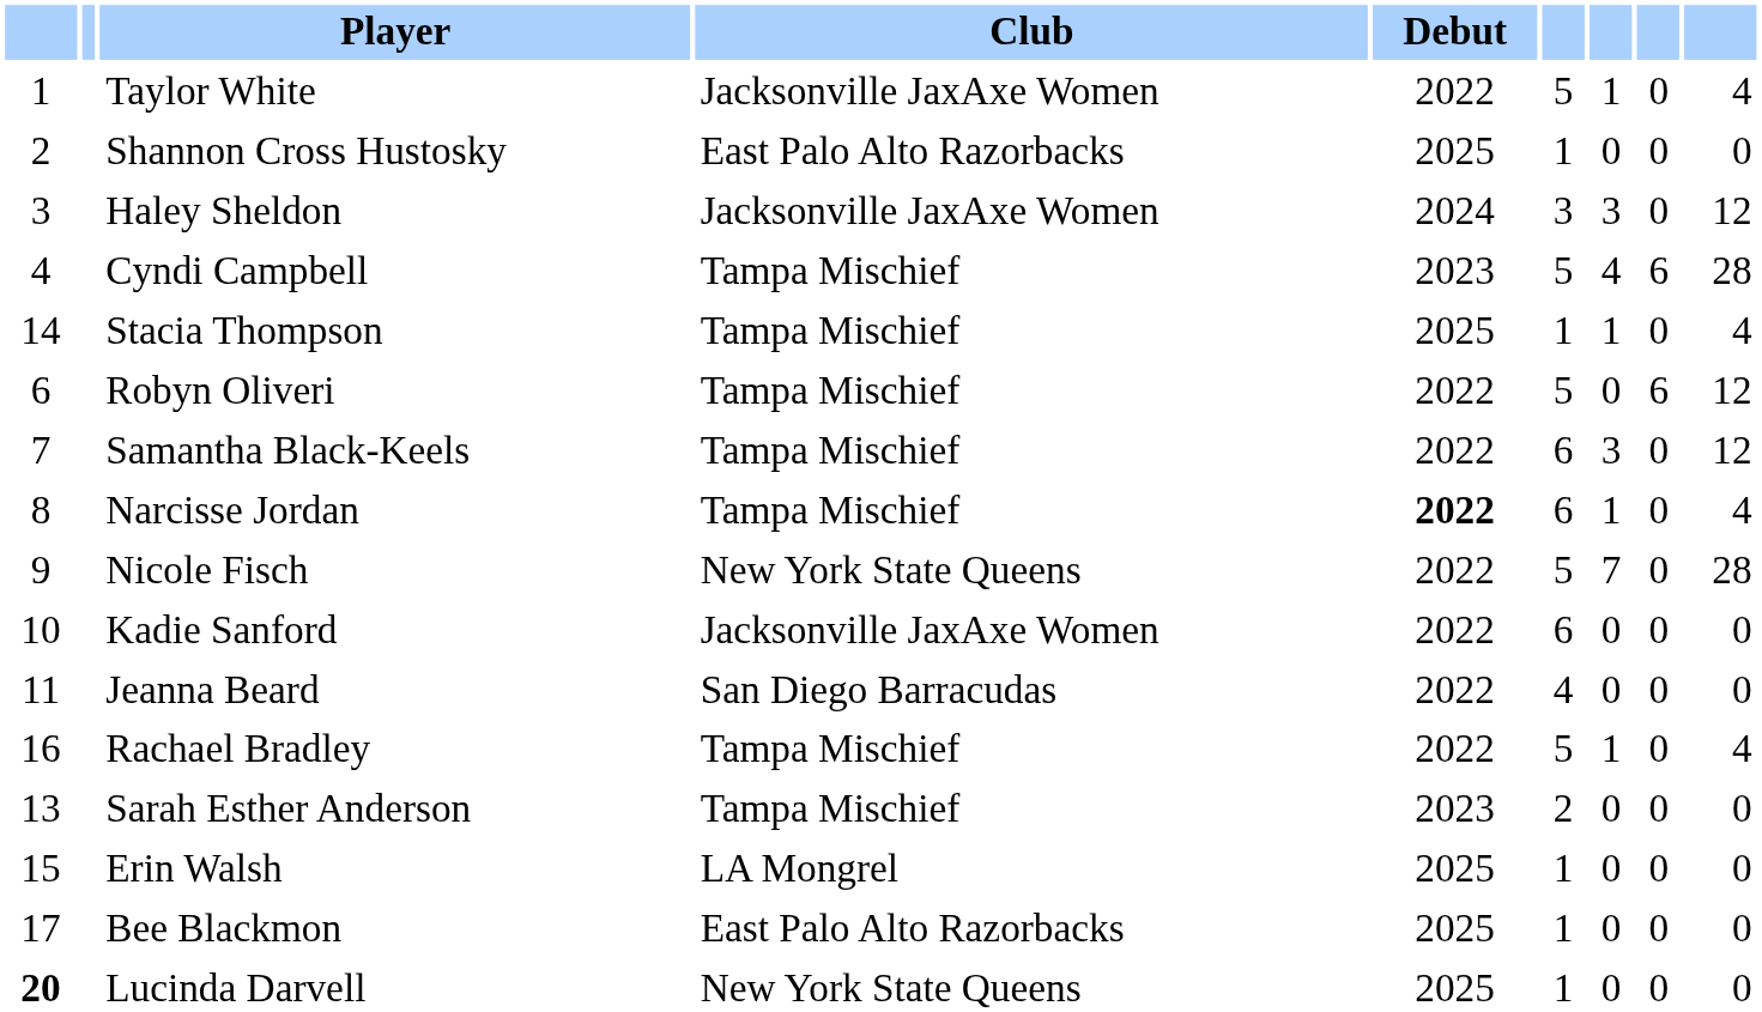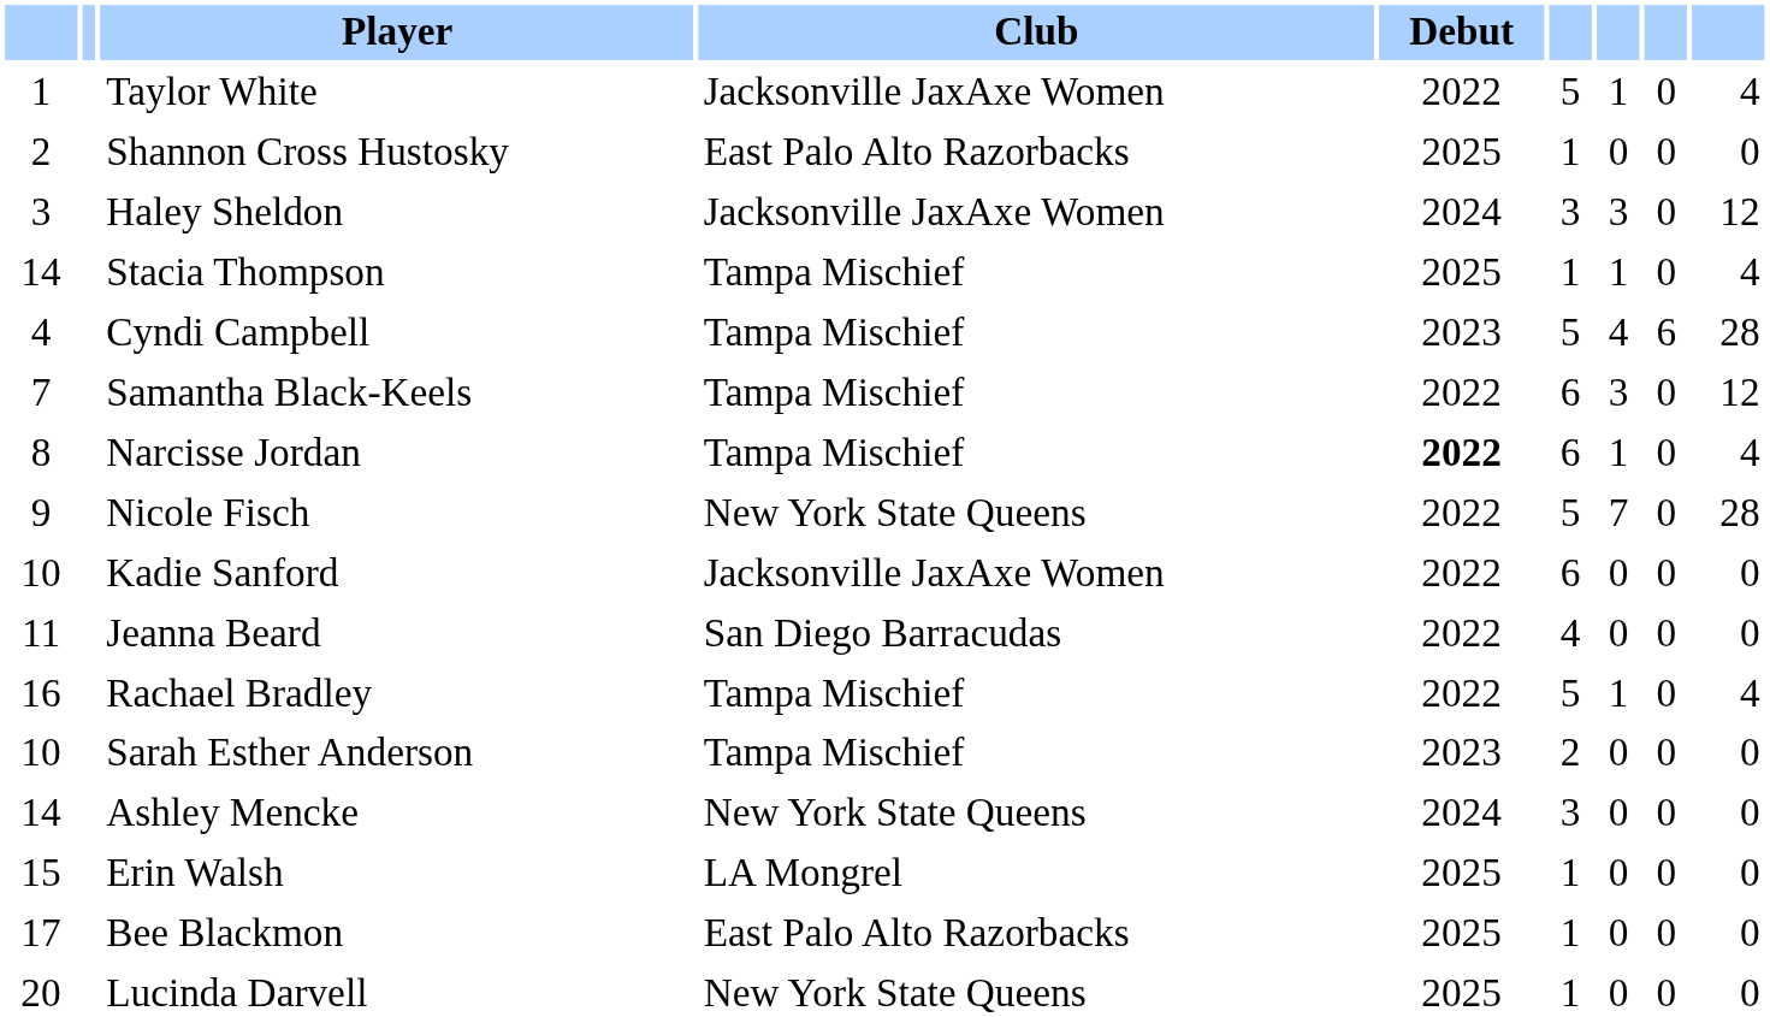 <table class="sortable" border="0" cellspacing="2" cellpadding="2" style="width:80%; text-align:center;">
 <tr style="background:#AAD0FF">
 <th></th>
 <th></th>
 <th>Player</th>
 <th>Club</th>
 <th>Debut</th>
 <th></th>
 <th></th>
 <th></th>
 <th></th>
 </tr>
 <tr>
 <td>1</td>
 <td></td>
 <td align=left>Taylor White</td>
 <td align=left> Jacksonville JaxAxe Women</td>
 <td>2022</td>
 <td>5</td>
 <td>1</td>
 <td>0</td>
 <td align=right>4</td>
 </tr>
 <tr>
 <td>2</td>
 <td></td>
 <td align=left>Shannon Cross Hustosky</td>
 <td align=left> East Palo Alto Razorbacks</td>
 <td>2025</td>
 <td>1</td>
 <td>0</td>
 <td>0</td>
 <td align=right>0</td>
 </tr>
 <tr>
 <td>3</td>
 <td></td>
 <td align=left>Haley Sheldon</td>
 <td align=left> Jacksonville JaxAxe Women</td>
 <td>2024</td>
 <td>3</td>
 <td>3</td>
 <td>0</td>
 <td align=right>12</td>
 </tr>
 <tr>
-<td>4</td>
-<td></td>
-<td align=left>Cyndi Campbell</td>
-<td align=left> Tampa Mischief</td>
-<td>2023</td>
-<td>5</td>
-<td>4</td>
-<td>6</td>
-<td align=right>28</td>
-</tr>
-<tr>
 <td>14</td>
 <td></td>
 <td align=left>Stacia Thompson</td>
 <td align=left> Tampa Mischief</td>
 <td>2025</td>
 <td>1</td>
 <td>1</td>
 <td>0</td>
 <td align=right>4</td>
 </tr>
 <tr>
+<td>4</td>
+<td></td>
+<td align=left>Cyndi Campbell</td>
+<td align=left> Tampa Mischief</td>
+<td>2023</td>
+<td>5</td>
+<td>4</td>
 <td>6</td>
-<td></td>
-<td align=left>Robyn Oliveri</td>
-<td align=left> Tampa Mischief</td>
-<td>2022</td>
-<td>5</td>
-<td>0</td>
-<td>6</td>
-<td align=right>12</td>
+<td align=right>28</td>
 </tr>
 <tr>
 <td>7</td>
 <td></td>
 <td align=left>Samantha Black-Keels</td>
 <td align=left> Tampa Mischief</td>
 <td>2022</td>
 <td>6</td>
 <td>3</td>
 <td>0</td>
 <td align=right>12</td>
 </tr>
 <tr>
 <td>8</td>
 <td></td>
 <td align=left>Narcisse Jordan</td>
 <td align=left> Tampa Mischief</td>
 <td><strong>2022</strong></td>
 <td>6</td>
 <td>1</td>
 <td>0</td>
 <td align=right>4</td>
 </tr>
 <tr>
 <td>9</td>
 <td></td>
 <td align=left>Nicole Fisch</td>
 <td align=left> New York State Queens</td>
 <td>2022</td>
 <td>5</td>
 <td>7</td>
 <td>0</td>
 <td align=right>28</td>
 </tr>
 <tr>
 <td>10</td>
 <td></td>
 <td align=left>Kadie Sanford</td>
 <td align=left> Jacksonville JaxAxe Women</td>
 <td>2022</td>
 <td>6</td>
 <td>0</td>
 <td>0</td>
 <td align=right>0</td>
 </tr>
 <tr>
 <td>11</td>
 <td></td>
 <td align=left>Jeanna Beard</td>
 <td align=left> San Diego Barracudas</td>
 <td>2022</td>
 <td>4</td>
 <td>0</td>
 <td>0</td>
 <td align=right>0</td>
 </tr>
 <tr>
 <td>16</td>
 <td></td>
 <td align=left>Rachael Bradley</td>
 <td align=left> Tampa Mischief</td>
 <td>2022</td>
 <td>5</td>
 <td>1</td>
 <td>0</td>
 <td align=right>4</td>
 </tr>
 <tr>
-<td>13</td>
+<td>10</td>
 <td></td>
 <td align=left>Sarah Esther Anderson</td>
 <td align=left> Tampa Mischief</td>
 <td>2023</td>
 <td>2</td>
+<td>0</td>
+<td>0</td>
+<td align=right>0</td>
+</tr>
+<tr>
+<td>14</td>
+<td></td>
+<td align=left>Ashley Mencke</td>
+<td align=left> New York State Queens</td>
+<td>2024</td>
+<td>3</td>
 <td>0</td>
 <td>0</td>
 <td align=right>0</td>
 </tr>
 <tr>
 <td>15</td>
 <td></td>
 <td align=left>Erin Walsh</td>
 <td align=left> LA Mongrel</td>
 <td>2025</td>
 <td>1</td>
 <td>0</td>
 <td>0</td>
 <td align=right>0</td>
 </tr>
 <tr>
 <td>17</td>
 <td></td>
 <td align=left>Bee Blackmon</td>
 <td align=left> East Palo Alto Razorbacks</td>
 <td>2025</td>
 <td>1</td>
 <td>0</td>
 <td>0</td>
 <td align=right>0</td>
 </tr>
 <tr>
-<td><strong>20</strong></td>
+<td>20</td>
 <td></td>
 <td align=left>Lucinda Darvell</td>
 <td align=left> New York State Queens</td>
 <td>2025</td>
 <td>1</td>
 <td>0</td>
 <td>0</td>
 <td align=right>0</td>
 </tr>
 </table>
